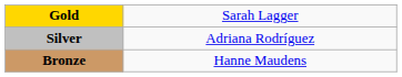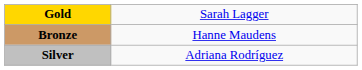 <table class="wikitable" style=" text-align:center; " width="35%">
 <tr>
 <td style="background:gold"><strong>Gold</strong></td>
 <td><a href='#'>Sarah Lagger</a> <br><small></small></td>
 </tr>
 <tr>
+<td style="background:#cc9966"><strong>Bronze</strong></td>
+<td><a href='#'>Hanne Maudens</a> <br><small></small></td>
+</tr>
+<tr>
 <td style="background:silver"><strong>Silver</strong></td>
 <td><a href='#'>Adriana Rodríguez</a><br><small> </small></td>
 </tr>
-<tr>
-<td style="background:#cc9966"><strong>Bronze</strong></td>
-<td><a href='#'>Hanne Maudens</a> <br><small></small></td>
-</tr>
 </table>
